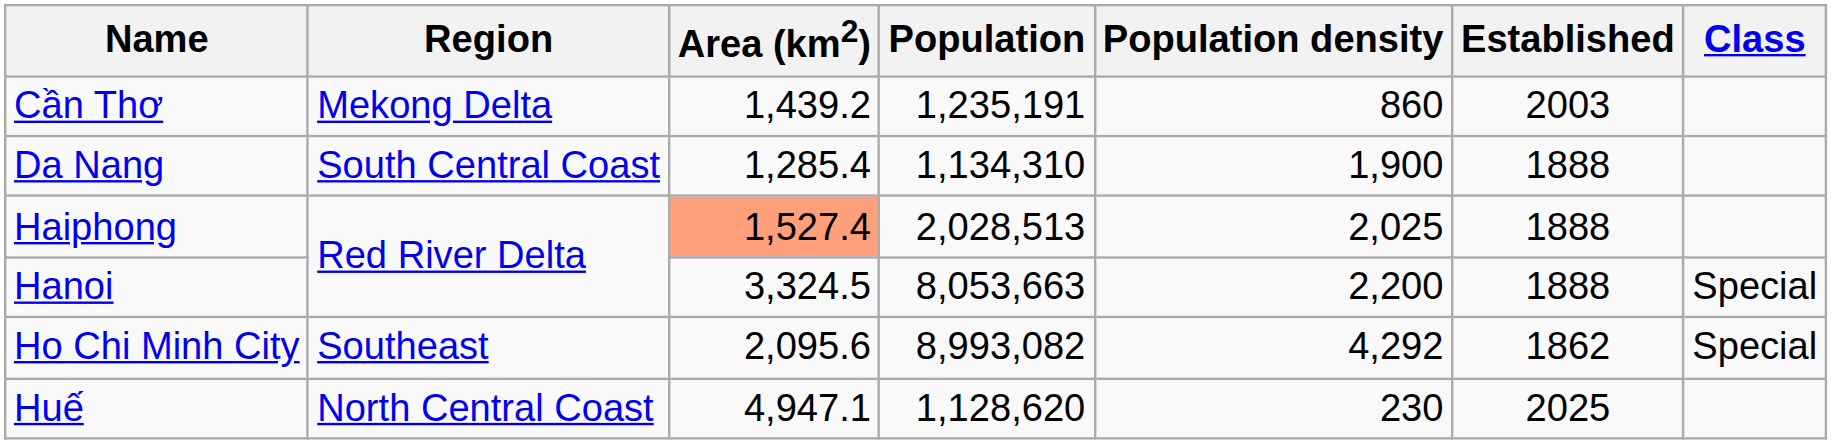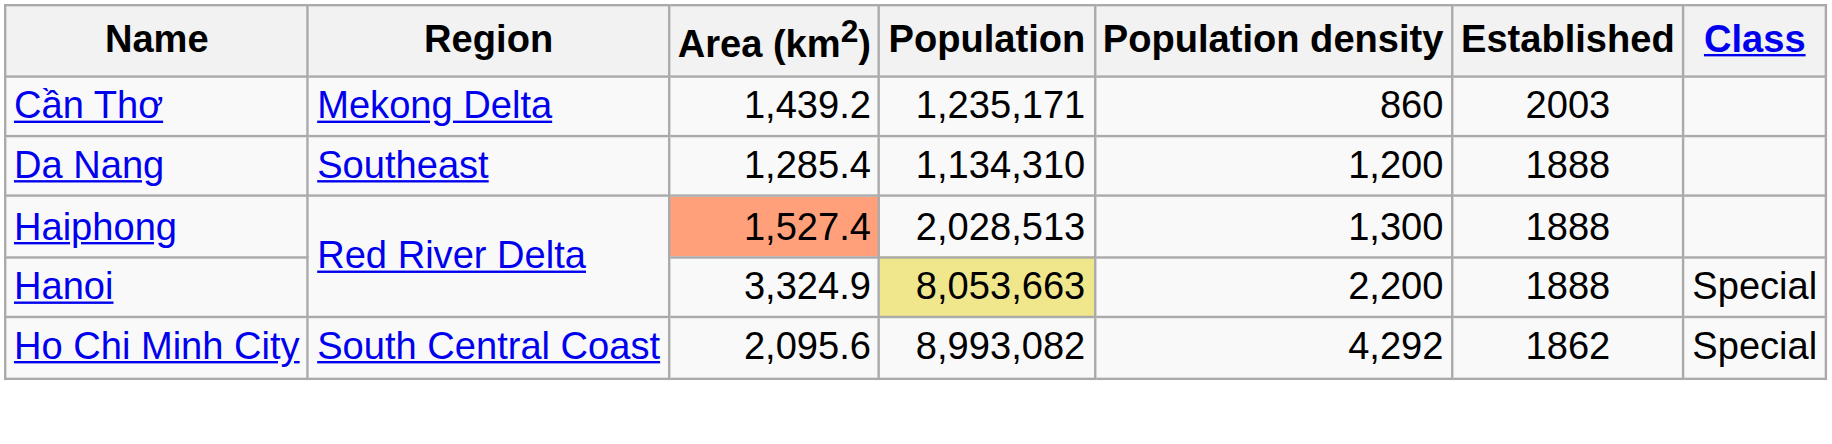 <table class="wikitable sortable">
 <tr align=center bgcolor=#EFEFEF>
 <th>Name</th>
 <th>Region</th>
 <th>Area (km<sup>2</sup>)</th>
 <th>Population</th>
 <th>Population density</th>
 <th>Established</th>
 <th><a href='#'>Class</a></th>
 </tr>
 <tr>
 <td><a href='#'>Cần Thơ</a></td>
 <td><a href='#'>Mekong Delta</a></td>
 <td align=right>1,439.2</td>
-<td align=right>1,235,191</td>
+<td align=right>1,235,171</td>
 <td align=right>860</td>
 <td align=center>2003</td>
 <td align=center></td>
 </tr>
 <tr>
 <td><a href='#'>Da Nang</a></td>
-<td><a href='#'>South Central Coast</a></td>
+<td><a href='#'>Southeast</a></td>
 <td align=right>1,285.4</td>
 <td align=right>1,134,310</td>
-<td align=right>1,900</td>
+<td align=right>1,200</td>
 <td align=center>1888</td>
 <td align=center></td>
 </tr>
 <tr>
 <td><a href='#'>Haiphong</a></td>
 <td rowspan="2"><a href='#'>Red River Delta</a></td>
 <td align=right style="background: lightsalmon;">1,527.4</td>
 <td align=right>2,028,513</td>
-<td align=right>2,025</td>
+<td align=right>1,300</td>
 <td align=center>1888</td>
 <td align=center></td>
 </tr>
 <tr>
 <td><a href='#'>Hanoi</a></td>
-<td align=right>3,324.5</td>
-<td align=right>8,053,663</td>
+<td align=right>3,324.9</td>
+<td align=right style="background: khaki;">8,053,663</td>
 <td align=right>2,200</td>
 <td align=center>1888</td>
 <td align=center>Special</td>
 </tr>
 <tr>
 <td><a href='#'>Ho Chi Minh City</a></td>
-<td><a href='#'>Southeast</a></td>
+<td><a href='#'>South Central Coast</a></td>
 <td align=right>2,095.6</td>
 <td align=right>8,993,082</td>
 <td align=right>4,292</td>
 <td align=center>1862</td>
 <td align=center>Special</td>
 </tr>
-<tr>
-<td><a href='#'>Huế</a></td>
-<td><a href='#'>North Central Coast</a></td>
-<td align=right>4,947.1</td>
-<td align=right>1,128,620</td>
-<td align=right>230</td>
-<td align=center>2025</td>
-<td align=center></td>
-</tr>
 </table>
